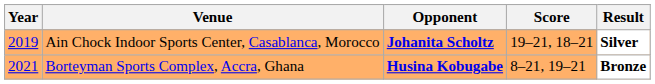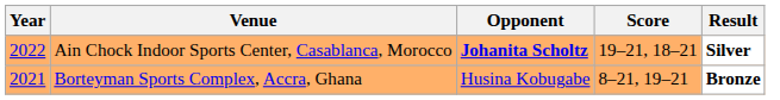 <table class="sortable wikitable" style="font-size: 90%;">
 <tr>
 <th>Year</th>
 <th>Venue</th>
 <th>Opponent</th>
 <th>Score</th>
 <th>Result</th>
 </tr>
 <tr style="background:#FFB069">
-<td align="center"><a href='#'>2019</a></td>
+<td align="center"><a href='#'>2022</a></td>
 <td align="left">Ain Chock Indoor Sports Center, <a href='#'>Casablanca</a>, Morocco</td>
 <td align="left"><strong> <a href='#'>Johanita Scholtz</a></strong></td>
 <td align="left">19–21, 18–21</td>
 <td style="text-align:left; background:white"> <strong>Silver</strong></td>
 </tr>
 <tr style="background:#FFB069">
 <td align="center"><a href='#'>2021</a></td>
 <td align="left"><a href='#'>Borteyman Sports Complex</a>, <a href='#'>Accra</a>, Ghana</td>
-<td align="left"><strong> <a href='#'>Husina Kobugabe</a></strong></td>
+<td align="left"> <a href='#'>Husina Kobugabe</a></td>
 <td align="left">8–21, 19–21</td>
 <td style="text-align:left; background:white"> <strong>Bronze</strong></td>
 </tr>
 </table>
